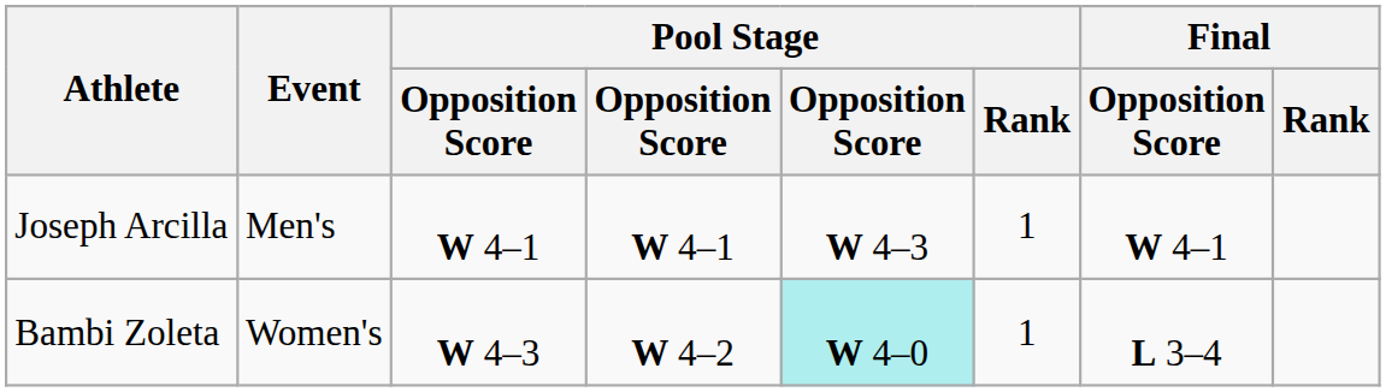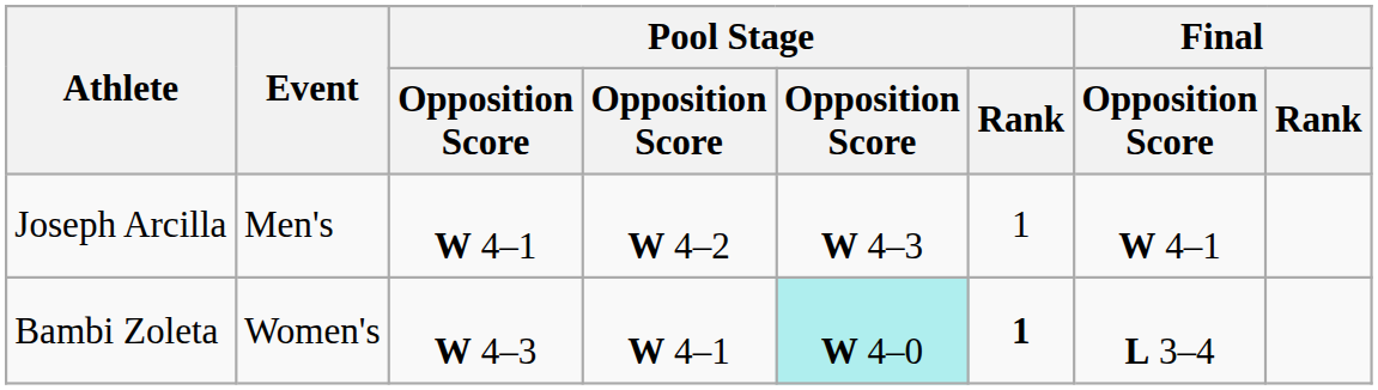 <table class="wikitable" style="font-size:90%">
 <tr>
 <th rowspan=2>Athlete</th>
 <th rowspan=2>Event</th>
 <th colspan=4>Pool Stage</th>
 <th colspan=2>Final</th>
 </tr>
 <tr style="font-size:95">
 <th>Opposition<br>Score</th>
 <th>Opposition<br>Score</th>
 <th>Opposition<br>Score</th>
 <th>Rank</th>
 <th>Opposition<br>Score</th>
 <th>Rank</th>
 </tr>
 <tr align=center>
 <td align=left>Joseph Arcilla</td>
 <td align=left>Men's</td>
 <td><br><strong>W</strong> 4–1</td>
-<td><br><strong>W</strong> 4–1</td>
+<td><br><strong>W</strong> 4–2</td>
 <td><br><strong>W</strong> 4–3</td>
 <td>1</td>
 <td><br><strong>W</strong> 4–1</td>
 <td></td>
 </tr>
 <tr align=center>
 <td align=left>Bambi Zoleta</td>
 <td align=left>Women's</td>
 <td><br><strong>W</strong> 4–3</td>
-<td><br><strong>W</strong> 4–2</td>
+<td><br><strong>W</strong> 4–1</td>
 <td style="background: paleturquoise;"><br><strong>W</strong> 4–0</td>
-<td>1</td>
+<td><strong>1</strong></td>
 <td><br><strong>L</strong> 3–4</td>
 <td></td>
 </tr>
 </table>
